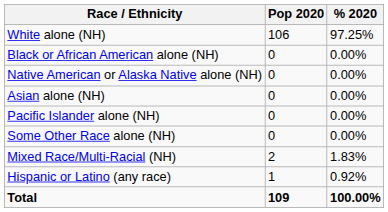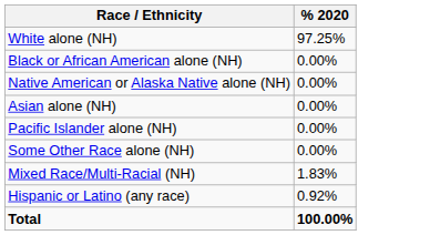 <table class="wikitable">
 <tr>
 <th>Race / Ethnicity</th>
-<th>Pop 2020</th>
 <th>% 2020</th>
 </tr>
 <tr>
 <td><a href='#'>White</a> alone (NH)</td>
-<td>106</td>
 <td>97.25%</td>
 </tr>
 <tr>
 <td><a href='#'>Black or African American</a> alone (NH)</td>
-<td>0</td>
 <td>0.00%</td>
 </tr>
 <tr>
 <td><a href='#'>Native American</a> or <a href='#'>Alaska Native</a> alone (NH)</td>
-<td>0</td>
 <td>0.00%</td>
 </tr>
 <tr>
 <td><a href='#'>Asian</a> alone (NH)</td>
-<td>0</td>
 <td>0.00%</td>
 </tr>
 <tr>
 <td><a href='#'>Pacific Islander</a> alone (NH)</td>
-<td>0</td>
 <td>0.00%</td>
 </tr>
 <tr>
 <td><a href='#'>Some Other Race</a> alone (NH)</td>
-<td>0</td>
 <td>0.00%</td>
 </tr>
 <tr>
 <td><a href='#'>Mixed Race/Multi-Racial</a> (NH)</td>
-<td>2</td>
 <td>1.83%</td>
 </tr>
 <tr>
 <td><a href='#'>Hispanic or Latino</a> (any race)</td>
-<td>1</td>
 <td>0.92%</td>
 </tr>
 <tr>
 <td><strong>Total</strong></td>
-<td><strong>109</strong></td>
 <td><strong>100.00%</strong></td>
 </tr>
 </table>
